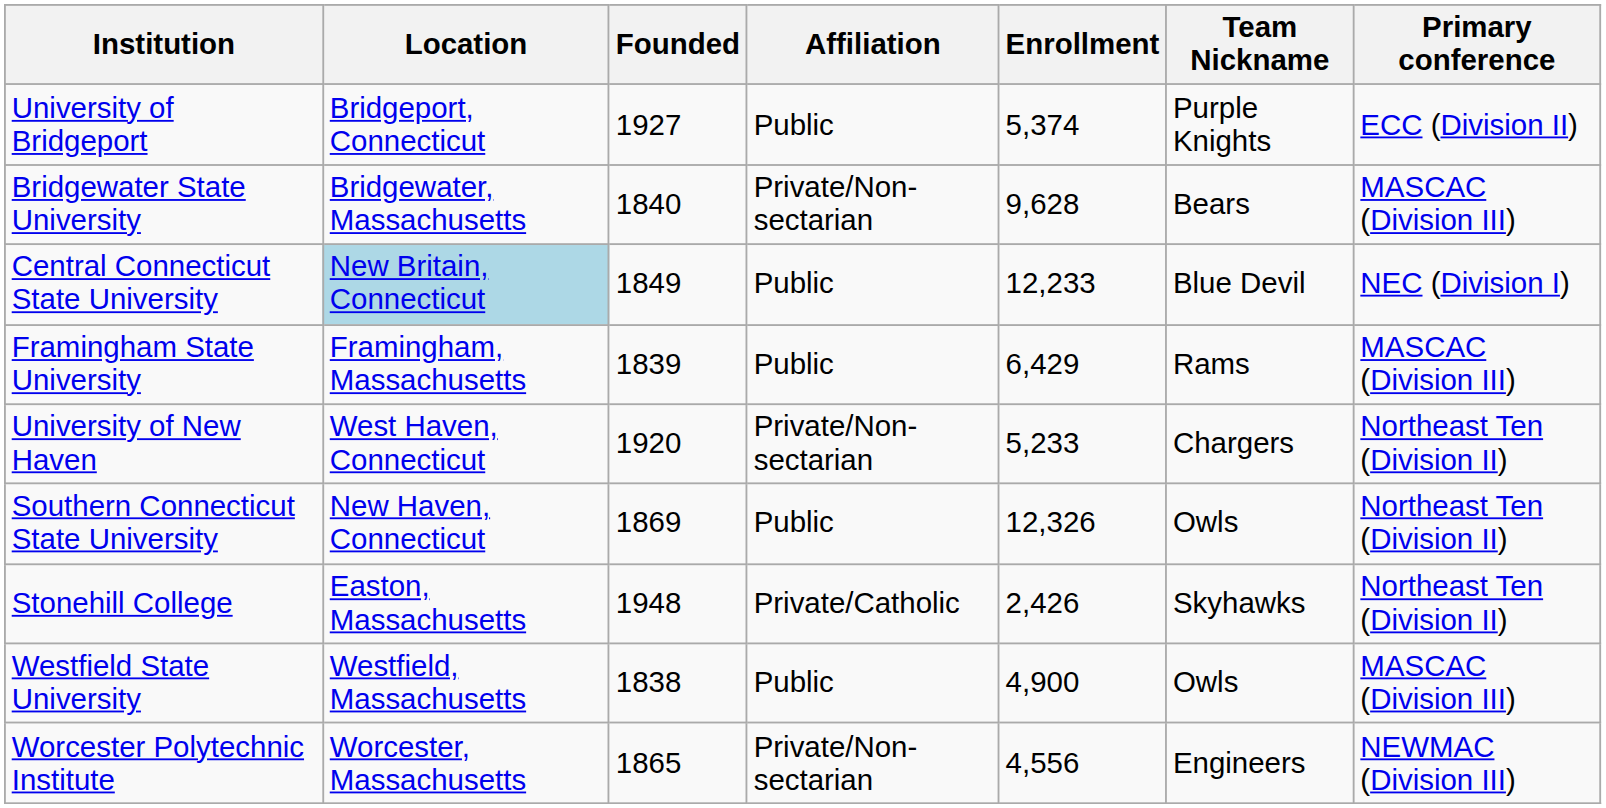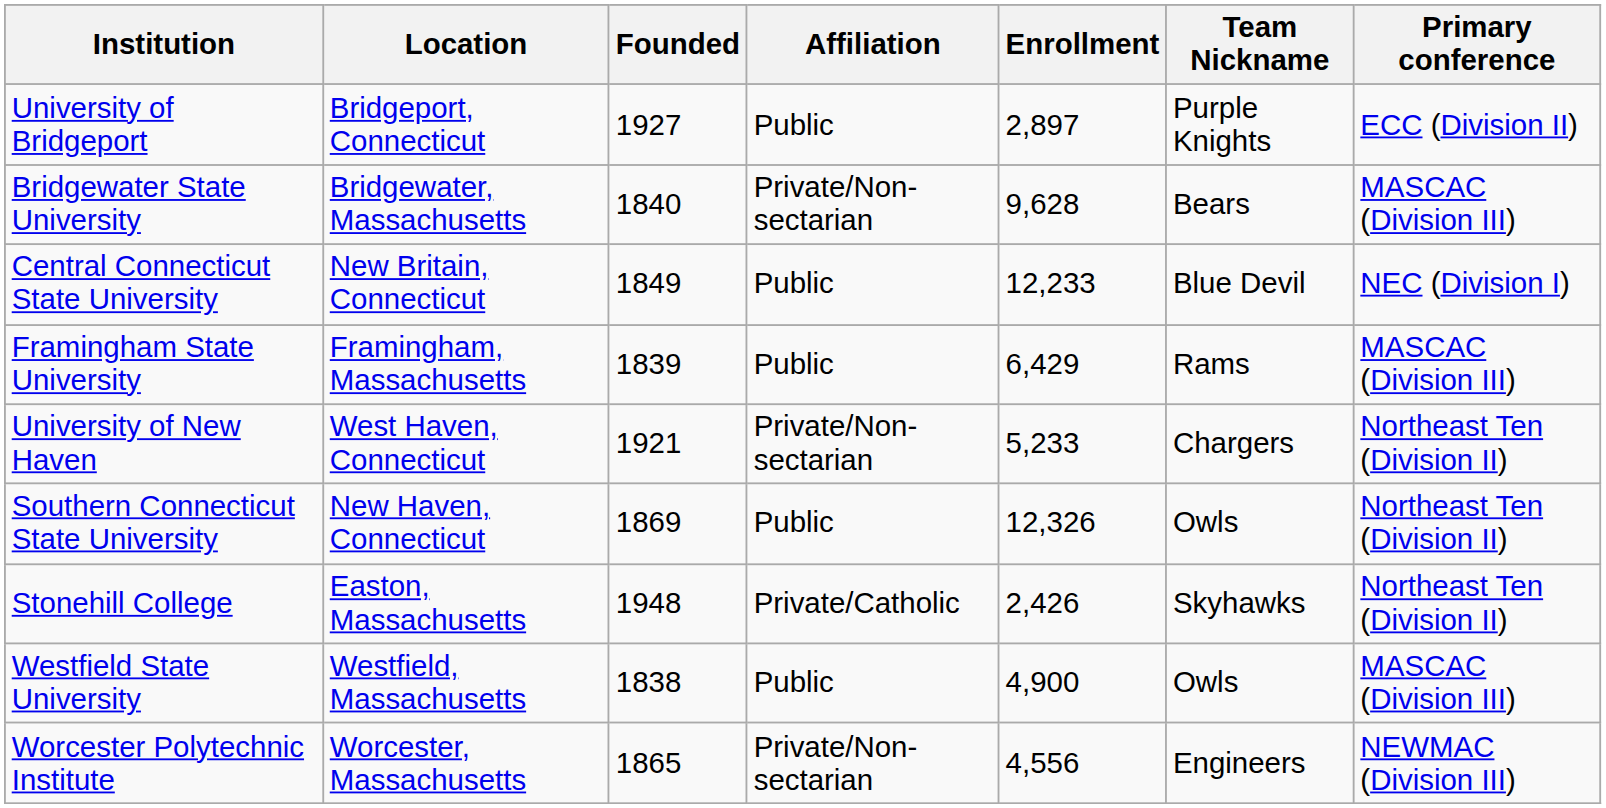 <table class="wikitable">
 <tr>
 <th>Institution</th>
 <th>Location</th>
 <th>Founded</th>
 <th>Affiliation</th>
 <th>Enrollment</th>
 <th>Team Nickname</th>
 <th>Primary conference</th>
 </tr>
 <tr>
 <td><a href='#'>University of Bridgeport</a></td>
 <td><a href='#'>Bridgeport, Connecticut</a></td>
 <td>1927</td>
 <td>Public</td>
-<td>5,374</td>
+<td>2,897</td>
 <td>Purple Knights</td>
 <td><a href='#'>ECC</a> (<a href='#'>Division II</a>)</td>
 </tr>
 <tr>
 <td><a href='#'>Bridgewater State University</a></td>
 <td><a href='#'>Bridgewater, Massachusetts</a></td>
 <td>1840</td>
 <td>Private/Non-sectarian</td>
 <td>9,628</td>
 <td>Bears</td>
 <td><a href='#'>MASCAC</a> (<a href='#'>Division III</a>)</td>
 </tr>
 <tr>
 <td><a href='#'>Central Connecticut State University</a></td>
-<td style="background: lightblue;"><a href='#'>New Britain, Connecticut</a></td>
+<td><a href='#'>New Britain, Connecticut</a></td>
 <td>1849</td>
 <td>Public</td>
 <td>12,233</td>
 <td>Blue Devil</td>
 <td><a href='#'>NEC</a> (<a href='#'>Division I</a>)</td>
 </tr>
 <tr>
 <td><a href='#'>Framingham State University</a></td>
 <td><a href='#'>Framingham, Massachusetts</a></td>
 <td>1839</td>
 <td>Public</td>
 <td>6,429</td>
 <td>Rams</td>
 <td><a href='#'>MASCAC</a> (<a href='#'>Division III</a>)</td>
 </tr>
 <tr |->
 <td><a href='#'>University of New Haven</a></td>
 <td><a href='#'>West Haven, Connecticut</a></td>
-<td>1920</td>
+<td>1921</td>
 <td>Private/Non-sectarian</td>
 <td>5,233</td>
 <td>Chargers</td>
 <td><a href='#'>Northeast Ten</a> (<a href='#'>Division II</a>)</td>
 </tr>
 <tr>
 <td><a href='#'>Southern Connecticut State University</a></td>
 <td><a href='#'>New Haven, Connecticut</a></td>
 <td>1869</td>
 <td>Public</td>
 <td>12,326</td>
 <td>Owls</td>
 <td><a href='#'>Northeast Ten</a> (<a href='#'>Division II</a>)</td>
 </tr>
 <tr>
 <td><a href='#'>Stonehill College</a></td>
 <td><a href='#'>Easton, Massachusetts</a></td>
 <td>1948</td>
 <td>Private/Catholic</td>
 <td>2,426</td>
 <td>Skyhawks</td>
 <td><a href='#'>Northeast Ten</a> (<a href='#'>Division II</a>)</td>
 </tr>
 <tr>
 <td><a href='#'>Westfield State University</a></td>
 <td><a href='#'>Westfield, Massachusetts</a></td>
 <td>1838</td>
 <td>Public</td>
 <td>4,900</td>
 <td>Owls</td>
 <td><a href='#'>MASCAC</a> (<a href='#'>Division III</a>)</td>
 </tr>
 <tr>
 <td><a href='#'>Worcester Polytechnic Institute</a></td>
 <td><a href='#'>Worcester, Massachusetts</a></td>
 <td>1865</td>
 <td>Private/Non-sectarian</td>
 <td>4,556</td>
 <td>Engineers</td>
 <td><a href='#'>NEWMAC</a> (<a href='#'>Division III</a>)</td>
 </tr>
 <tr>
 </tr>
 </table>
